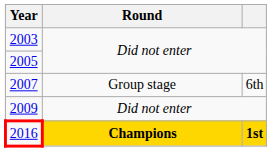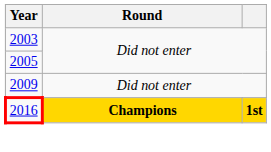 <table class="wikitable" style="text-align: center; font-size:90%">
 <tr>
 <th>Year</th>
 <th style="width:200px">Round</th>
 <th></th>
 </tr>
 <tr>
 <td><a href='#'>2003</a></td>
 <td colspan="2" rowspan="2"><em>Did not enter</em></td>
 </tr>
 <tr>
 <td><a href='#'>2005</a></td>
 </tr>
 <tr>
-<td><a href='#'>2007</a></td>
-<td>Group stage</td>
-<td>6th</td>
-</tr>
-<tr>
 <td><a href='#'>2009</a></td>
 <td colspan="2"><em>Did not enter</em></td>
 </tr>
 <tr>
 <td style="border: 3px solid red"><a href='#'>2016</a></td>
 <td bgcolor=Gold><strong>Champions</strong></td>
 <td bgcolor=Gold><strong>1st</strong></td>
 </tr>
 </table>
